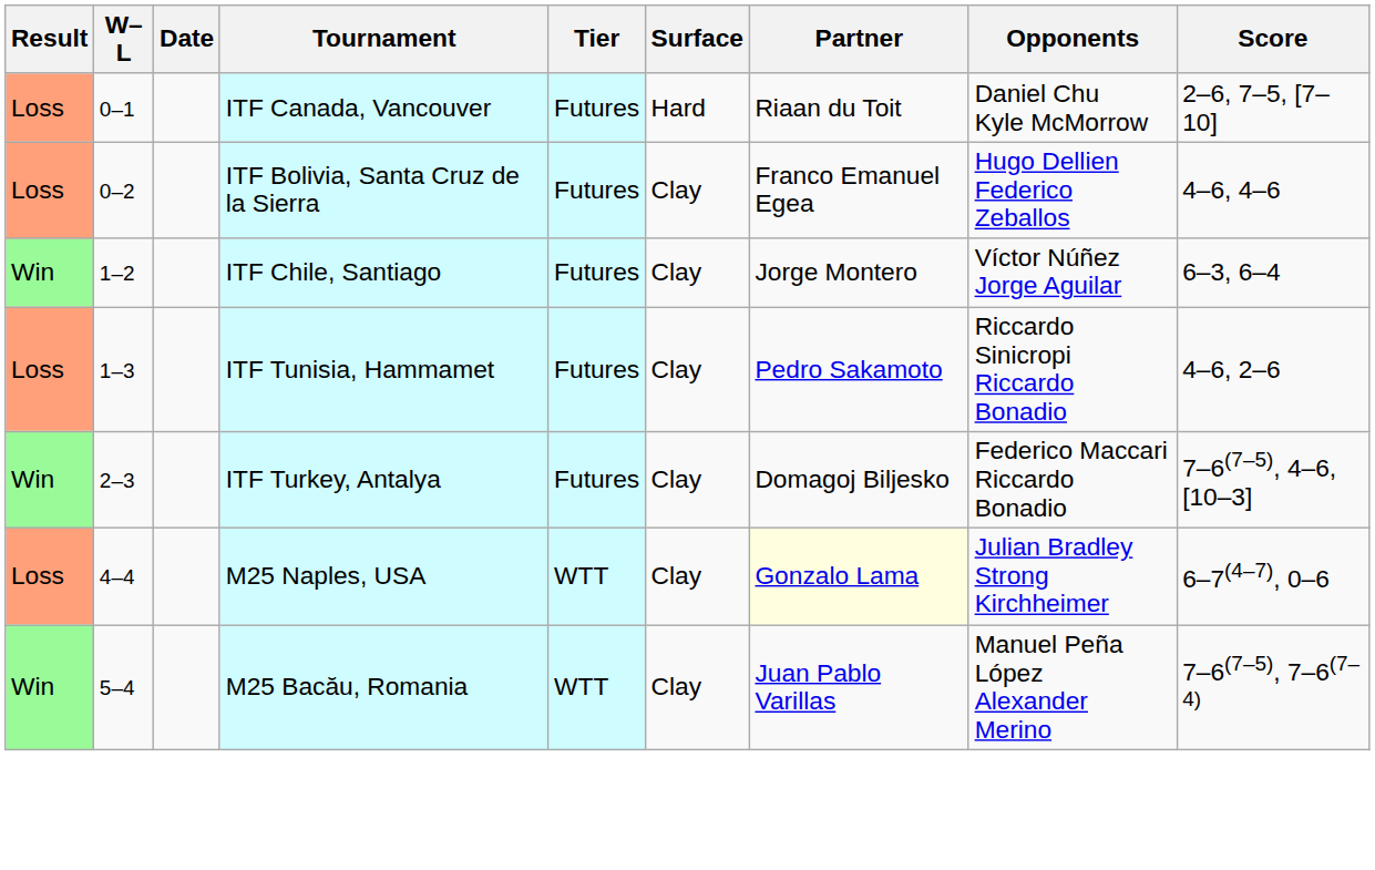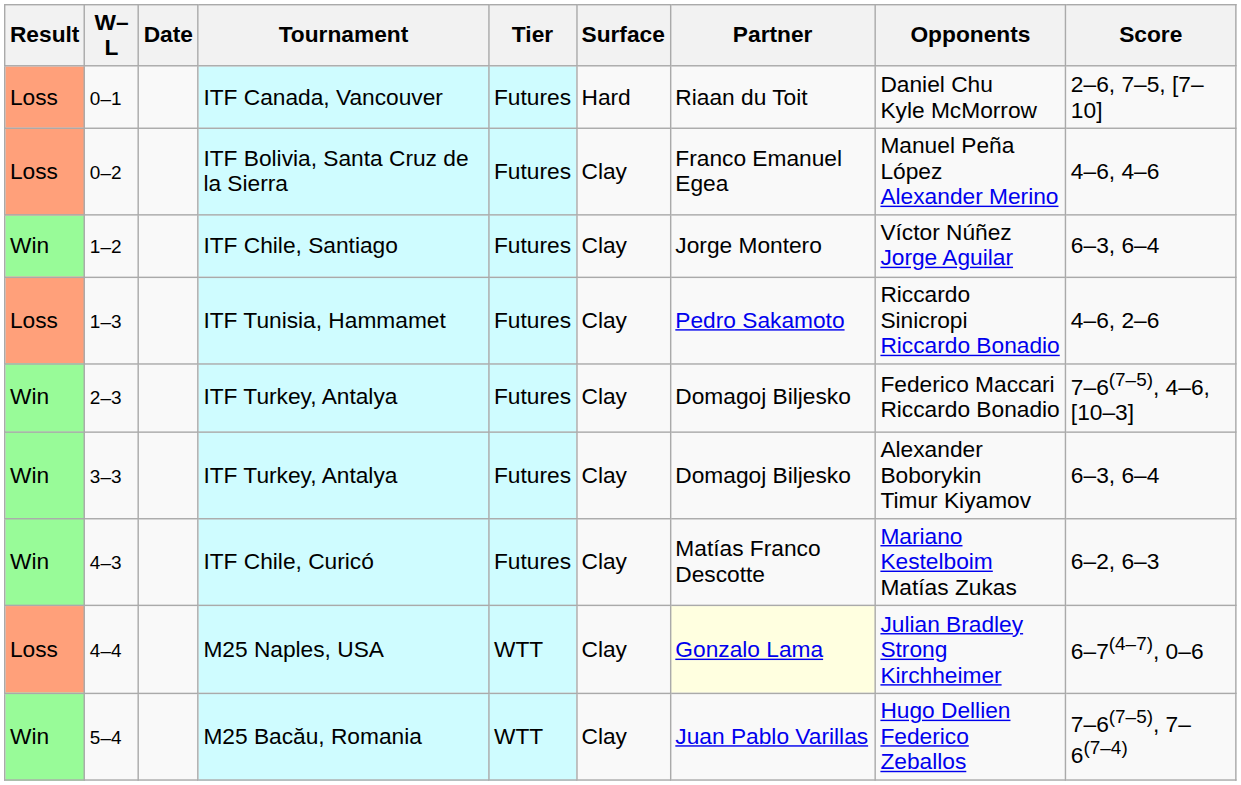 <table class="sortable wikitable">
 <tr>
 <th>Result</th>
 <th class="unsortable">W–L</th>
 <th>Date</th>
 <th>Tournament</th>
 <th>Tier</th>
 <th>Surface</th>
 <th>Partner</th>
 <th>Opponents</th>
 <th class=unsortable>Score</th>
 </tr>
 <tr>
 <td bgcolor=FFA07A>Loss</td>
 <td><small>0–1</small></td>
 <td></td>
 <td style="background:#cffcff;">ITF Canada, Vancouver</td>
 <td style="background:#cffcff;">Futures</td>
 <td>Hard</td>
 <td> Riaan du Toit</td>
 <td> Daniel Chu <br>  Kyle McMorrow</td>
 <td>2–6, 7–5, [7–10]</td>
 </tr>
 <tr>
 <td bgcolor=FFA07A>Loss</td>
 <td><small>0–2</small></td>
 <td></td>
 <td style="background:#cffcff;">ITF Bolivia, Santa Cruz de la Sierra</td>
 <td style="background:#cffcff;">Futures</td>
 <td>Clay</td>
 <td> Franco Emanuel Egea</td>
-<td> <a href='#'>Hugo Dellien</a> <br>  <a href='#'>Federico Zeballos</a></td>
+<td> Manuel Peña López <br>  <a href='#'>Alexander Merino</a></td>
 <td>4–6, 4–6</td>
 </tr>
 <tr>
 <td bgcolor=98FB98>Win</td>
 <td><small>1–2</small></td>
 <td></td>
 <td style="background:#cffcff;">ITF Chile, Santiago</td>
 <td style="background:#cffcff;">Futures</td>
 <td>Clay</td>
 <td> Jorge Montero</td>
 <td> Víctor Núñez <br>  <a href='#'>Jorge Aguilar</a></td>
 <td>6–3, 6–4</td>
 </tr>
 <tr>
 <td bgcolor=FFA07A>Loss</td>
 <td><small>1–3</small></td>
 <td></td>
 <td style="background:#cffcff;">ITF Tunisia, Hammamet</td>
 <td style="background:#cffcff;">Futures</td>
 <td>Clay</td>
 <td> <a href='#'>Pedro Sakamoto</a></td>
 <td> Riccardo Sinicropi <br>  <a href='#'>Riccardo Bonadio</a></td>
 <td>4–6, 2–6</td>
 </tr>
 <tr>
 <td bgcolor=98FB98>Win</td>
 <td><small>2–3</small></td>
 <td></td>
 <td style="background:#cffcff;">ITF Turkey, Antalya</td>
 <td style="background:#cffcff;">Futures</td>
 <td>Clay</td>
 <td> Domagoj Biljesko</td>
 <td> Federico Maccari <br>  Riccardo Bonadio</td>
 <td>7–6<sup>(7–5)</sup>, 4–6, [10–3]</td>
 </tr>
 <tr>
+<td bgcolor=98FB98>Win</td>
+<td><small>3–3</small></td>
+<td></td>
+<td style="background:#cffcff;">ITF Turkey, Antalya</td>
+<td style="background:#cffcff;">Futures</td>
+<td>Clay</td>
+<td> Domagoj Biljesko</td>
+<td> Alexander Boborykin <br>  Timur Kiyamov</td>
+<td>6–3, 6–4</td>
+</tr>
+<tr>
+<td bgcolor=98FB98>Win</td>
+<td><small>4–3</small></td>
+<td></td>
+<td style="background:#cffcff;">ITF Chile, Curicó</td>
+<td style="background:#cffcff;">Futures</td>
+<td>Clay</td>
+<td> Matías Franco Descotte</td>
+<td> <a href='#'>Mariano Kestelboim</a> <br>  Matías Zukas</td>
+<td>6–2, 6–3</td>
+</tr>
+<tr>
 <td bgcolor=FFA07A>Loss</td>
 <td><small>4–4</small></td>
 <td></td>
 <td style="background:#cffcff;">M25 Naples, USA</td>
 <td style="background:#cffcff;">WTT</td>
 <td>Clay</td>
 <td style="background: lightyellow;"> <a href='#'>Gonzalo Lama</a></td>
 <td> <a href='#'>Julian Bradley</a> <br>  <a href='#'>Strong Kirchheimer</a></td>
 <td>6–7<sup>(4–7)</sup>, 0–6</td>
 </tr>
 <tr>
 <td bgcolor=98FB98>Win</td>
 <td><small>5–4</small></td>
 <td></td>
 <td style="background:#cffcff;">M25 Bacău, Romania</td>
 <td style="background:#cffcff;">WTT</td>
 <td>Clay</td>
 <td> <a href='#'>Juan Pablo Varillas</a></td>
-<td> Manuel Peña López <br>  <a href='#'>Alexander Merino</a></td>
+<td> <a href='#'>Hugo Dellien</a> <br>  <a href='#'>Federico Zeballos</a></td>
 <td>7–6<sup>(7–5)</sup>, 7–6<sup>(7–4)</sup></td>
 </tr>
 </table>
